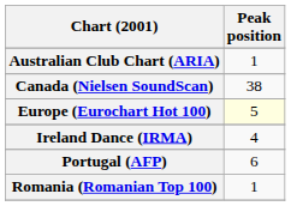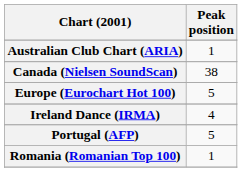 <table class="wikitable sortable plainrowheaders" style="text-align:center">
 <tr>
 <th scope="col">Chart (2001)</th>
 <th scope="col">Peak<br>position</th>
 </tr>
 <tr>
 </tr>
 <tr>
 <th scope="row">Australian Club Chart (<a href='#'>ARIA</a>)</th>
 <td>1</td>
 </tr>
 <tr>
 </tr>
 <tr>
 </tr>
 <tr>
 </tr>
 <tr>
 </tr>
 <tr>
 <th scope="row">Canada (<a href='#'>Nielsen SoundScan</a>)</th>
 <td>38</td>
 </tr>
 <tr>
 </tr>
 <tr>
 <th scope="row">Europe (<a href='#'>Eurochart Hot 100</a>)</th>
-<td style="background: lightyellow;">5</td>
+<td>5</td>
 </tr>
 <tr>
 </tr>
 <tr>
 </tr>
 <tr>
 </tr>
 <tr>
 </tr>
 <tr>
 <th scope="row">Ireland Dance (<a href='#'>IRMA</a>)</th>
 <td>4</td>
 </tr>
 <tr>
 </tr>
 <tr>
 </tr>
 <tr>
 </tr>
 <tr>
 </tr>
 <tr>
 </tr>
 <tr>
 <th scope="row">Portugal (<a href='#'>AFP</a>)</th>
-<td>6</td>
+<td>5</td>
 </tr>
 <tr>
 <th scope="row">Romania (<a href='#'>Romanian Top 100</a>)</th>
 <td>1</td>
 </tr>
 <tr>
 </tr>
 <tr>
 </tr>
 <tr>
 </tr>
 <tr>
 </tr>
 <tr>
 </tr>
 <tr>
 </tr>
 </table>
